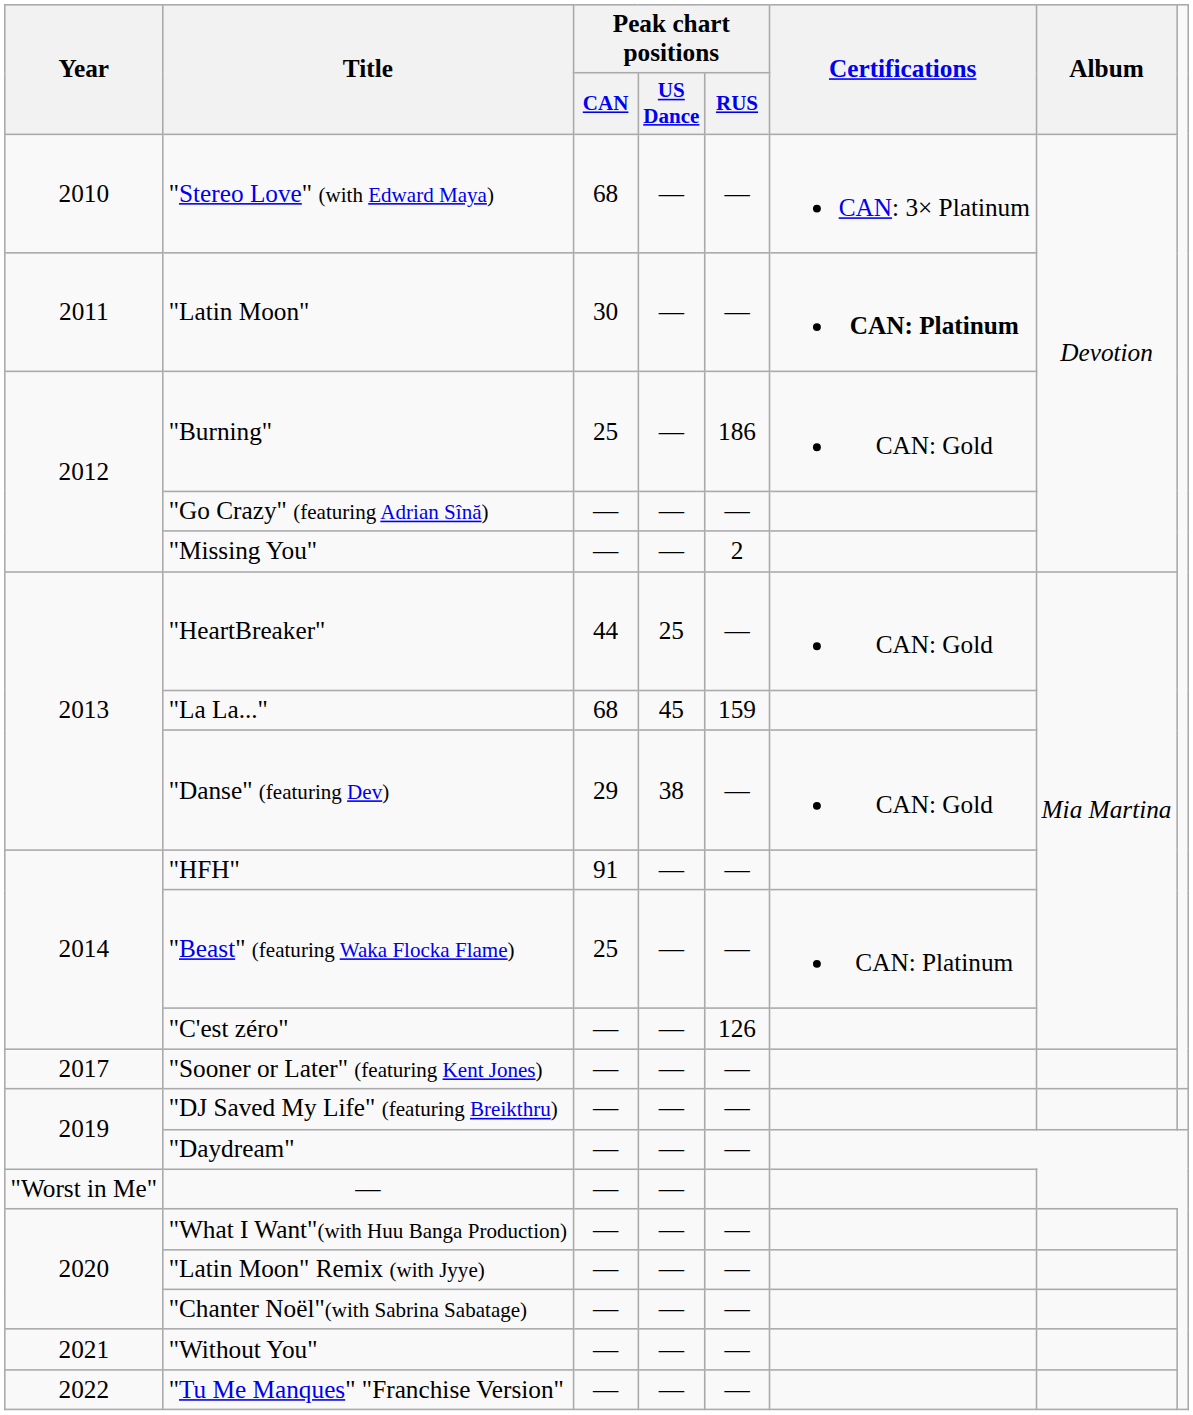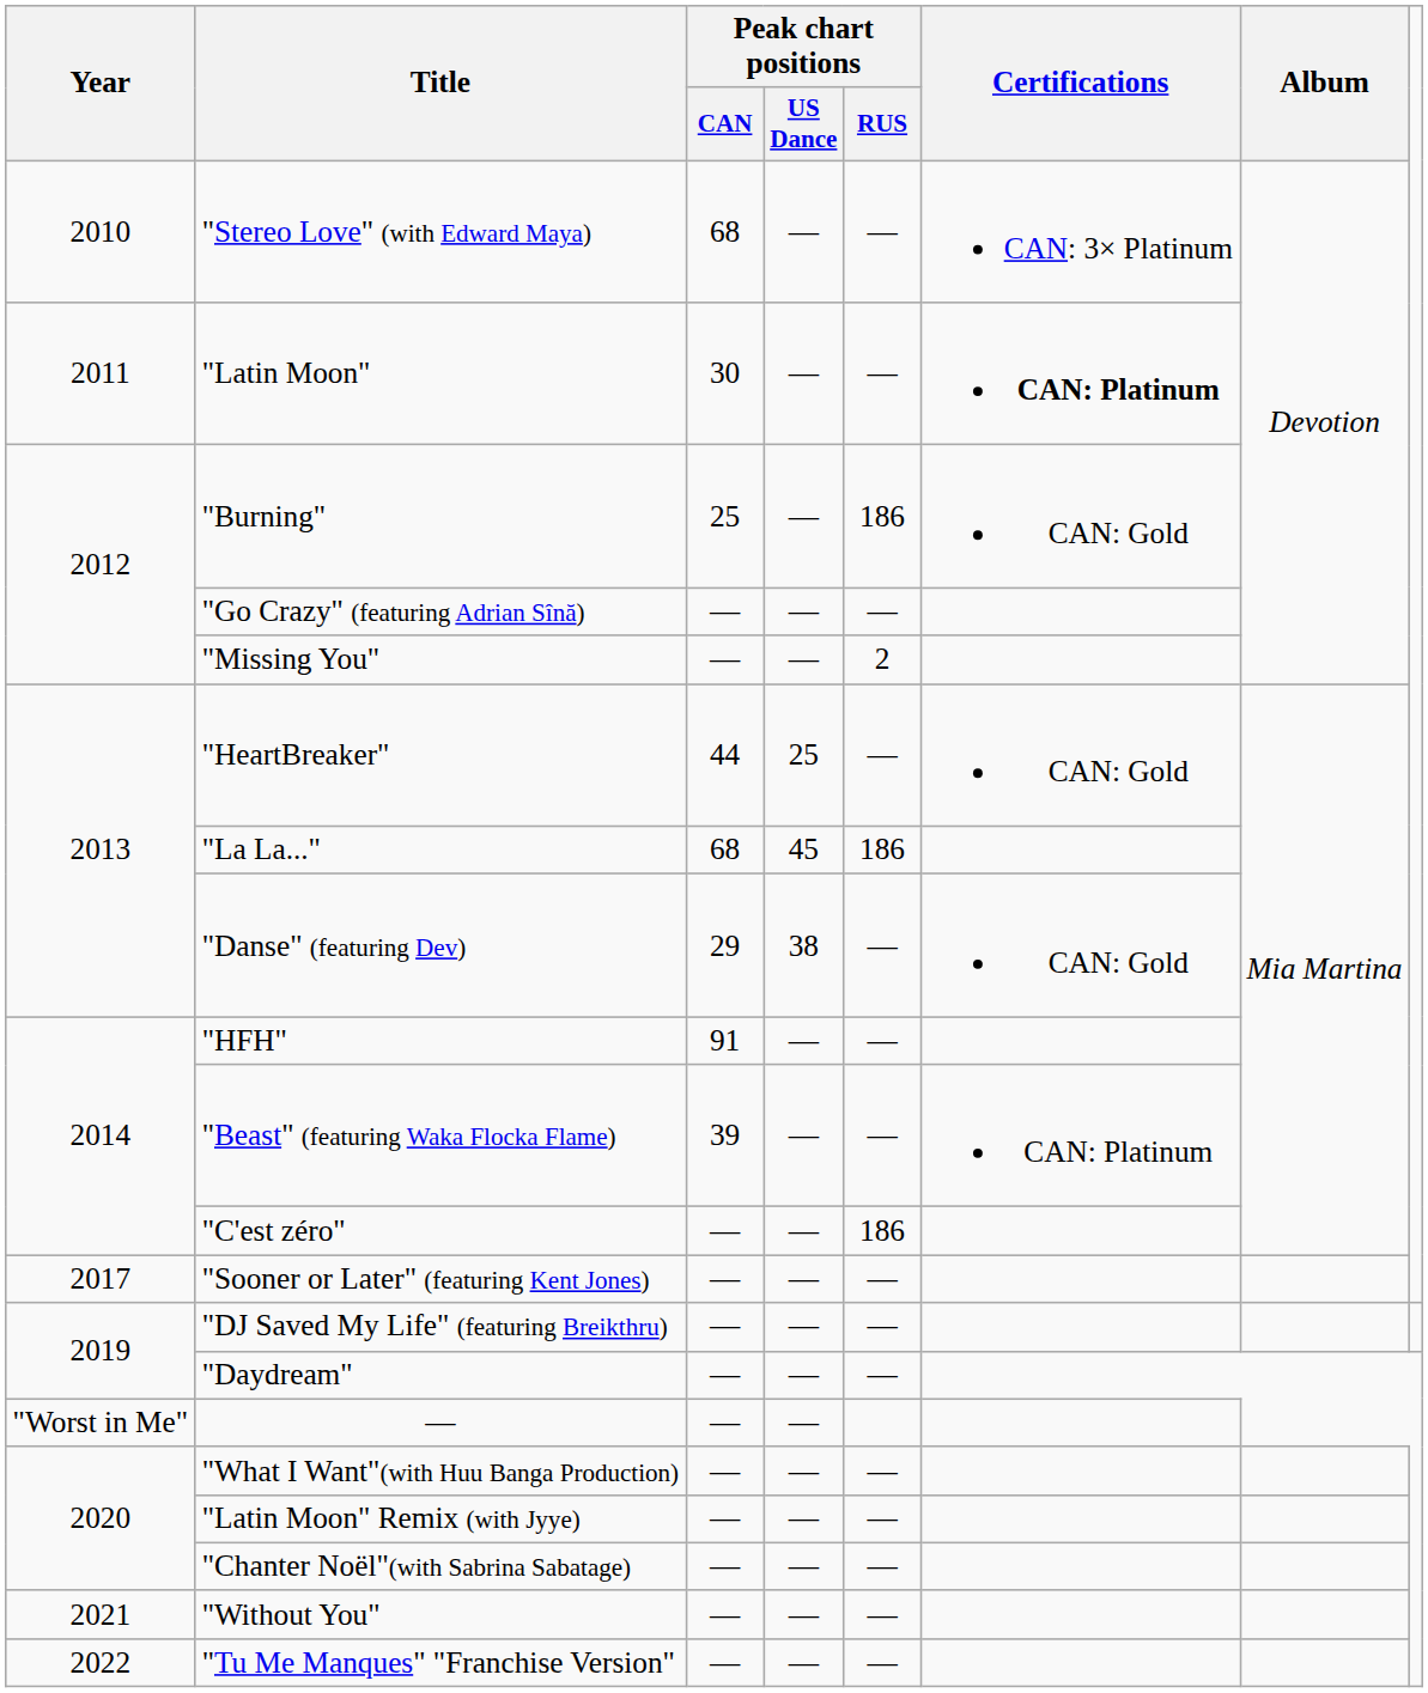 <table class="wikitable" style="text-align:center;">
 <tr>
 <th rowspan="2">Year</th>
 <th rowspan="2">Title</th>
 <th colspan="3">Peak chart positions</th>
 <th rowspan="2"><a href='#'>Certifications</a></th>
 <th rowspan="2">Album</th>
 </tr>
 <tr style="font-size:smaller;">
 <th width="35"><a href='#'>CAN</a><br></th>
 <th width="35"><a href='#'>US<br>Dance</a><br></th>
 <th width="35"><a href='#'>RUS</a></th>
 </tr>
 <tr>
 <td>2010</td>
 <td align="left">"<a href='#'>Stereo Love</a>" <small>(with <a href='#'>Edward Maya</a>)</small></td>
 <td>68</td>
 <td>—</td>
 <td>—</td>
 <td><br><ul><li><a href='#'>CAN</a>: 3× Platinum</li></ul></td>
 <td rowspan="5"><em>Devotion</em></td>
 </tr>
 <tr>
 <td>2011</td>
 <td align="left">"Latin Moon"</td>
 <td>30</td>
 <td>—</td>
 <td>—</td>
 <td><strong><br><ul><li>CAN: Platinum</li></ul></strong></td>
 </tr>
 <tr>
 <td rowspan="3">2012</td>
 <td align="left">"Burning"</td>
 <td>25</td>
 <td>—</td>
 <td>186</td>
 <td><br><ul><li>CAN: Gold</li></ul></td>
 </tr>
 <tr>
 <td align="left">"Go Crazy" <small>(featuring <a href='#'>Adrian Sînă</a>)</small></td>
 <td>—</td>
 <td>—</td>
 <td>—</td>
 <td></td>
 </tr>
 <tr>
 <td align="left">"Missing You"</td>
 <td>—</td>
 <td>—</td>
 <td>2</td>
 <td></td>
 </tr>
 <tr>
 <td rowspan=3>2013</td>
 <td align="left">"HeartBreaker"</td>
 <td>44</td>
 <td>25</td>
 <td>—</td>
 <td><br><ul><li>CAN: Gold</li></ul></td>
 <td rowspan="6"><em>Mia Martina</em></td>
 </tr>
 <tr>
 <td align="left">"La La..."</td>
 <td>68</td>
 <td>45</td>
-<td>159</td>
+<td>186</td>
 <td></td>
 </tr>
 <tr>
 <td align="left">"Danse" <small>(featuring <a href='#'>Dev</a>)</small></td>
 <td>29</td>
 <td>38</td>
 <td>—</td>
 <td><br><ul><li>CAN: Gold</li></ul></td>
 </tr>
 <tr>
 <td rowspan=3>2014</td>
 <td align="left">"HFH"</td>
 <td>91</td>
 <td>—</td>
 <td>—</td>
 <td></td>
 </tr>
 <tr>
 <td align="left">"<a href='#'>Beast</a>" <small>(featuring <a href='#'>Waka Flocka Flame</a>)</small></td>
-<td>25</td>
+<td>39</td>
 <td>—</td>
 <td>—</td>
 <td><br><ul><li>CAN: Platinum</li></ul></td>
 </tr>
 <tr>
 <td align="left">"C'est zéro"</td>
 <td>—</td>
 <td>—</td>
-<td>126</td>
+<td>186</td>
 <td></td>
 </tr>
 <tr>
 <td>2017</td>
 <td align="left">"Sooner or Later" <small>(featuring <a href='#'>Kent Jones</a>)</small></td>
 <td>—</td>
 <td>—</td>
 <td>—</td>
 <td></td>
 <td></td>
 </tr>
 <tr>
 <td rowspan="2">2019</td>
 <td align="left">"DJ Saved My Life" <small>(featuring <a href='#'>Breikthru</a>)</small></td>
 <td>—</td>
 <td>—</td>
 <td>—</td>
 <td></td>
 <td></td>
 <td></td>
 </tr>
 <tr>
 <td align="left">"Daydream"</td>
 <td>—</td>
 <td>—</td>
 <td>—</td>
 </tr>
 <tr>
 <td align="left">"Worst in Me"</td>
 <td>—</td>
 <td>—</td>
 <td>—</td>
 <td></td>
 <td></td>
 </tr>
 <tr>
 <td rowspan="3">2020</td>
 <td align="left">"What I Want"<small>(with Huu Banga Production)</small></td>
 <td>—</td>
 <td>—</td>
 <td>—</td>
 <td></td>
 <td></td>
 </tr>
 <tr>
 <td align="left">"Latin Moon" Remix <small>(with Jyye)</small></td>
 <td>—</td>
 <td>—</td>
 <td>—</td>
 <td></td>
 <td></td>
 </tr>
 <tr>
 <td align="left">"Chanter Noël"<small>(with Sabrina Sabatage)</small></td>
 <td>—</td>
 <td>—</td>
 <td>—</td>
 <td></td>
 <td></td>
 </tr>
 <tr>
 <td>2021</td>
 <td align="left">"Without You"</td>
 <td>—</td>
 <td>—</td>
 <td>—</td>
 <td></td>
 <td></td>
 </tr>
 <tr>
 <td>2022</td>
 <td align="left">"<a href='#'>Tu Me Manques</a>" "Franchise Version"</td>
 <td>—</td>
 <td>—</td>
 <td>—</td>
 <td></td>
 <td></td>
 </tr>
 </table>
